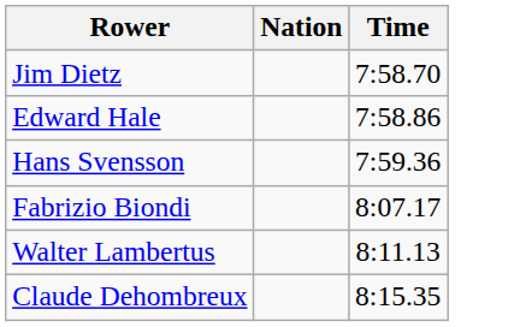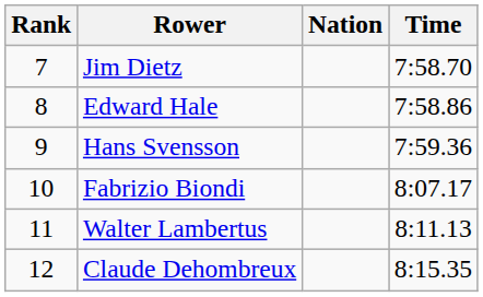 <table class="wikitable sortable" style="text-align:center">
 <tr>
+<th>Rank</th>
 <th>Rower</th>
 <th>Nation</th>
 <th>Time</th>
 </tr>
 <tr>
+<td>7</td>
 <td align=left><a href='#'>Jim Dietz</a></td>
 <td align=left></td>
 <td>7:58.70</td>
 </tr>
 <tr>
+<td>8</td>
 <td align=left><a href='#'>Edward Hale</a></td>
 <td align=left></td>
 <td>7:58.86</td>
 </tr>
 <tr>
+<td>9</td>
 <td align=left><a href='#'>Hans Svensson</a></td>
 <td align=left></td>
 <td>7:59.36</td>
 </tr>
 <tr>
+<td>10</td>
 <td align=left><a href='#'>Fabrizio Biondi</a></td>
 <td align=left></td>
 <td>8:07.17</td>
 </tr>
 <tr>
+<td>11</td>
 <td align=left><a href='#'>Walter Lambertus</a></td>
 <td align=left></td>
 <td>8:11.13</td>
 </tr>
 <tr>
+<td>12</td>
 <td align=left><a href='#'>Claude Dehombreux</a></td>
 <td align=left></td>
 <td>8:15.35</td>
 </tr>
 </table>
